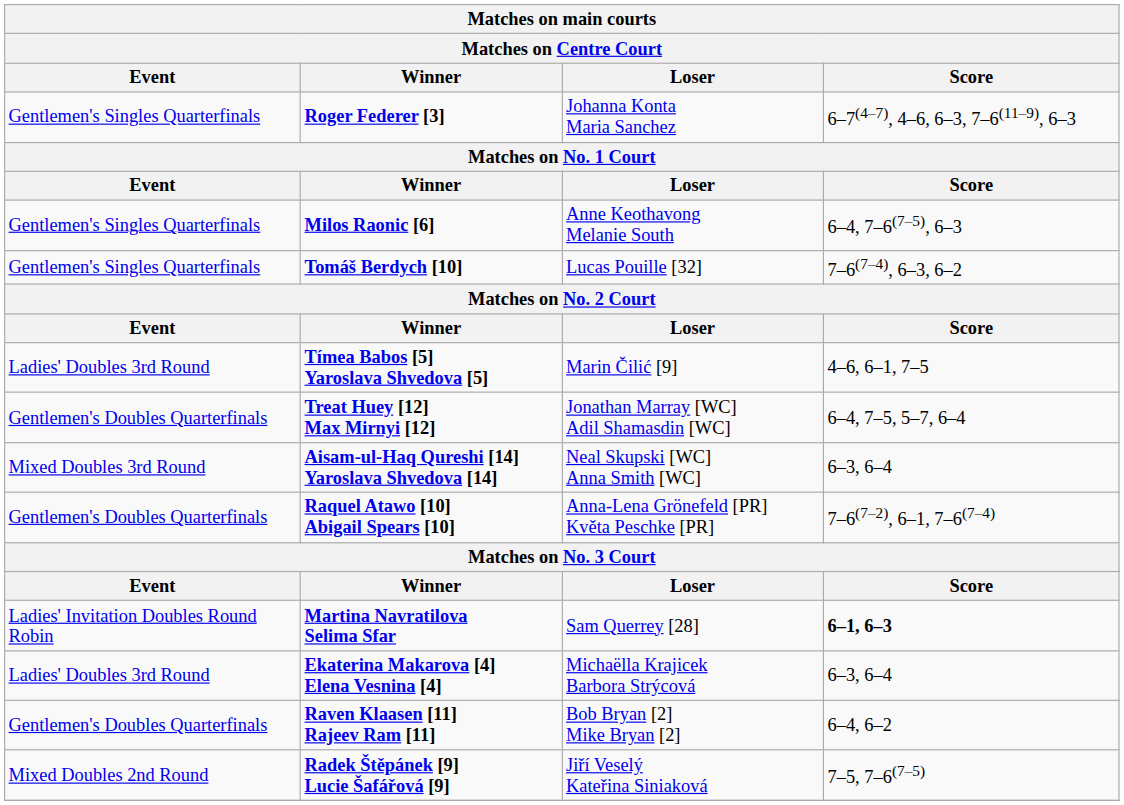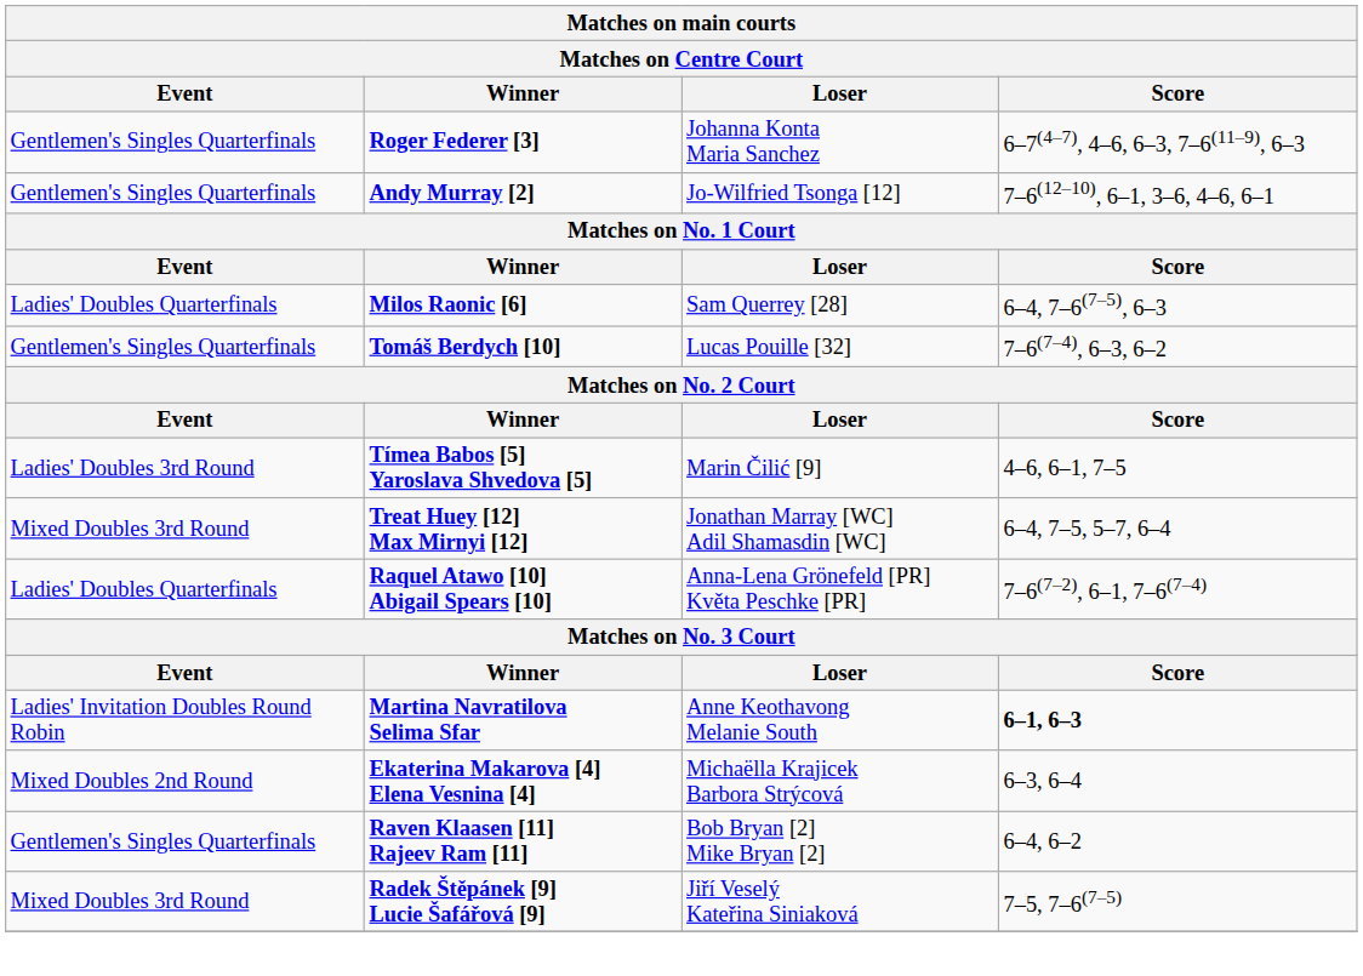 <table class="wikitable collapsible uncollapsed" style="margin:auto;">
 <tr>
 <th colspan="4" style="white-space:nowrap;">Matches on main courts</th>
 </tr>
 <tr>
 <th colspan="4">Matches on <a href='#'>Centre Court</a></th>
 </tr>
 <tr>
 <th width=250>Event</th>
 <th width=220>Winner</th>
 <th width=220>Loser</th>
 <th width=250>Score</th>
 </tr>
 <tr>
 <td><a href='#'>Gentlemen's Singles Quarterfinals</a></td>
 <td> <strong><a href='#'>Roger Federer</a> [3]</strong></td>
 <td> <a href='#'>Johanna Konta</a><br> <a href='#'>Maria Sanchez</a></td>
 <td>6–7<sup>(4–7)</sup>, 4–6, 6–3, 7–6<sup>(11–9)</sup>, 6–3</td>
 </tr>
 <tr>
+<td><a href='#'>Gentlemen's Singles Quarterfinals</a></td>
+<td> <strong><a href='#'>Andy Murray</a> [2]</strong></td>
+<td> <a href='#'>Jo-Wilfried Tsonga</a> [12]</td>
+<td>7–6<sup>(12–10)</sup>, 6–1, 3–6, 4–6, 6–1</td>
+</tr>
+<tr>
 <th colspan="4">Matches on <a href='#'>No. 1 Court</a></th>
 </tr>
 <tr>
 <th width=220>Event</th>
 <th width=220>Winner</th>
 <th width=220>Loser</th>
 <th width=250>Score</th>
 </tr>
 <tr>
-<td><a href='#'>Gentlemen's Singles Quarterfinals</a></td>
+<td><a href='#'>Ladies' Doubles Quarterfinals</a></td>
 <td> <strong><a href='#'>Milos Raonic</a> [6]</strong></td>
-<td> <a href='#'>Anne Keothavong</a><br> <a href='#'>Melanie South</a></td>
+<td> <a href='#'>Sam Querrey</a> [28]</td>
 <td>6–4, 7–6<sup>(7–5)</sup>, 6–3</td>
 </tr>
 <tr>
 <td><a href='#'>Gentlemen's Singles Quarterfinals</a></td>
 <td> <strong><a href='#'>Tomáš Berdych</a> [10]</strong></td>
 <td> <a href='#'>Lucas Pouille</a> [32]</td>
 <td>7–6<sup>(7–4)</sup>, 6–3, 6–2</td>
 </tr>
 <tr>
 <th colspan="4">Matches on <a href='#'>No. 2 Court</a></th>
 </tr>
 <tr>
 <th width=220>Event</th>
 <th width=220>Winner</th>
 <th width=220>Loser</th>
 <th width=250>Score</th>
 </tr>
 <tr>
 <td><a href='#'>Ladies' Doubles 3rd Round</a></td>
 <td><strong> <a href='#'>Tímea Babos</a> [5]<br> <a href='#'>Yaroslava Shvedova</a> [5]</strong></td>
 <td> <a href='#'>Marin Čilić</a> [9]</td>
 <td>4–6, 6–1, 7–5</td>
 </tr>
 <tr>
-<td><a href='#'>Gentlemen's Doubles Quarterfinals</a></td>
+<td><a href='#'>Mixed Doubles 3rd Round</a></td>
 <td><strong> <a href='#'>Treat Huey</a> [12]<br> <a href='#'>Max Mirnyi</a> [12]</strong></td>
 <td> <a href='#'>Jonathan Marray</a> [WC]<br> <a href='#'>Adil Shamasdin</a> [WC]</td>
 <td>6–4, 7–5, 5–7, 6–4</td>
 </tr>
 <tr>
-<td><a href='#'>Mixed Doubles 3rd Round</a></td>
-<td><strong> <a href='#'>Aisam-ul-Haq Qureshi</a> [14] <br>  <a href='#'>Yaroslava Shvedova</a> [14]</strong></td>
-<td> <a href='#'>Neal Skupski</a> [WC] <br>  <a href='#'>Anna Smith</a> [WC]</td>
-<td>6–3, 6–4</td>
-</tr>
-<tr>
-<td><a href='#'>Gentlemen's Doubles Quarterfinals</a></td>
+<td><a href='#'>Ladies' Doubles Quarterfinals</a></td>
 <td><strong> <a href='#'>Raquel Atawo</a> [10] <br>  <a href='#'>Abigail Spears</a> [10]</strong></td>
 <td> <a href='#'>Anna-Lena Grönefeld</a> [PR] <br>  <a href='#'>Květa Peschke</a> [PR]</td>
 <td>7–6<sup>(7–2)</sup>, 6–1, 7–6<sup>(7–4)</sup></td>
 </tr>
 <tr>
 <th colspan="4">Matches on <a href='#'>No. 3 Court</a></th>
 </tr>
 <tr>
 <th width=220>Event</th>
 <th width=220>Winner</th>
 <th width=220>Loser</th>
 <th width=250>Score</th>
 </tr>
 <tr>
 <td><a href='#'>Ladies' Invitation Doubles Round Robin</a></td>
 <td><strong> <a href='#'>Martina Navratilova</a><br> <a href='#'>Selima Sfar</a></strong></td>
-<td> <a href='#'>Sam Querrey</a> [28]</td>
+<td> <a href='#'>Anne Keothavong</a><br> <a href='#'>Melanie South</a></td>
 <td><strong>6–1, 6–3</strong></td>
 </tr>
 <tr>
-<td><a href='#'>Ladies' Doubles 3rd Round</a></td>
+<td><a href='#'>Mixed Doubles 2nd Round</a></td>
 <td><strong> <a href='#'>Ekaterina Makarova</a> [4]<br> <a href='#'>Elena Vesnina</a> [4]</strong></td>
 <td> <a href='#'>Michaëlla Krajicek</a><br> <a href='#'>Barbora Strýcová</a></td>
 <td>6–3, 6–4</td>
 </tr>
 <tr>
-<td><a href='#'>Gentlemen's Doubles Quarterfinals</a></td>
+<td><a href='#'>Gentlemen's Singles Quarterfinals</a></td>
 <td><strong> <a href='#'>Raven Klaasen</a> [11]<br> <a href='#'>Rajeev Ram</a> [11]</strong></td>
 <td> <a href='#'>Bob Bryan</a> [2]<br> <a href='#'>Mike Bryan</a> [2]</td>
 <td>6–4, 6–2</td>
 </tr>
 <tr>
-<td><a href='#'>Mixed Doubles 2nd Round</a></td>
+<td><a href='#'>Mixed Doubles 3rd Round</a></td>
 <td><strong> <a href='#'>Radek Štěpánek</a> [9] <br>  <a href='#'>Lucie Šafářová</a> [9]</strong></td>
 <td> <a href='#'>Jiří Veselý</a> <br>  <a href='#'>Kateřina Siniaková</a></td>
 <td>7–5, 7–6<sup>(7–5)</sup></td>
 </tr>
 <tr>
 </tr>
 </table>
